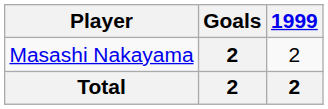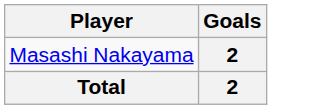 <table class="wikitable sortable" style="text-align:center;">
 <tr>
 <th>Player</th>
 <th>Goals</th>
-<th><a href='#'>1999</a></th>
 </tr>
 <tr>
 <td align="left"> <a href='#'>Masashi Nakayama</a></td>
 <th>2</th>
-<td>2</td>
 </tr>
 <tr class="sortbottom">
 <th>Total</th>
 <th>2</th>
-<th>2</th>
 </tr>
 </table>
